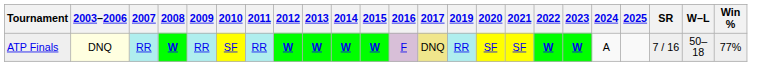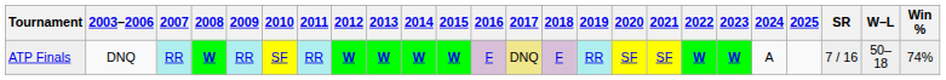 <table class="wikitable" style="text-align:center;font-size:86%;">
 <tr>
 <th>Tournament</th>
 <th><a href='#'>2003</a>–<a href='#'>2006</a></th>
 <th><a href='#'>2007</a></th>
 <th><a href='#'>2008</a></th>
 <th><a href='#'>2009</a></th>
 <th><a href='#'>2010</a></th>
 <th><a href='#'>2011</a></th>
 <th><a href='#'>2012</a></th>
 <th><a href='#'>2013</a></th>
 <th><a href='#'>2014</a></th>
 <th><a href='#'>2015</a></th>
 <th><a href='#'>2016</a></th>
 <th><a href='#'>2017</a></th>
+<th><a href='#'>2018</a></th>
 <th><a href='#'>2019</a></th>
 <th><a href='#'>2020</a></th>
 <th><a href='#'>2021</a></th>
 <th><a href='#'>2022</a></th>
 <th><a href='#'>2023</a></th>
 <th><a href='#'>2024</a></th>
 <th><a href='#'>2025</a></th>
 <th width=35>SR</th>
 <th width=35>W–L</th>
 <th width=35>Win %</th>
 </tr>
 <tr>
 <td style="background:#efefef;" align=left><a href='#'>ATP Finals</a></td>
-<td style="background: lightyellow;">DNQ</td>
+<td>DNQ</td>
 <td style="background:#afeeee;"><a href='#'>RR</a></td>
 <td style="background:lime;"><a href='#'><strong>W</strong></a></td>
 <td style="background:#afeeee;"><a href='#'>RR</a></td>
 <td style="background:yellow;"><a href='#'>SF</a></td>
 <td style="background:#afeeee;"><a href='#'>RR</a></td>
 <td style="background:lime;"><a href='#'><strong>W</strong></a></td>
 <td style="background:lime;"><a href='#'><strong>W</strong></a></td>
 <td style="background:lime;"><a href='#'><strong>W</strong></a></td>
 <td style="background:lime;"><a href='#'><strong>W</strong></a></td>
 <td style="background:thistle;"><a href='#'>F</a></td>
 <td style="background: khaki;">DNQ</td>
+<td style="background:thistle;"><a href='#'>F</a></td>
 <td style="background:#afeeee;"><a href='#'>RR</a></td>
 <td style="background:yellow;"><a href='#'>SF</a></td>
 <td style="background:yellow;"><a href='#'>SF</a></td>
 <td style="background:lime;"><a href='#'><strong>W</strong></a></td>
 <td style="background:lime;"><a href='#'><strong>W</strong></a></td>
 <td>A</td>
 <td></td>
 <td style="background:#efefef;">7 / 16</td>
 <td style="background:#efefef;">50–18</td>
-<td style="background:#efefef;">77%</td>
+<td style="background:#efefef;">74%</td>
 </tr>
 </table>
